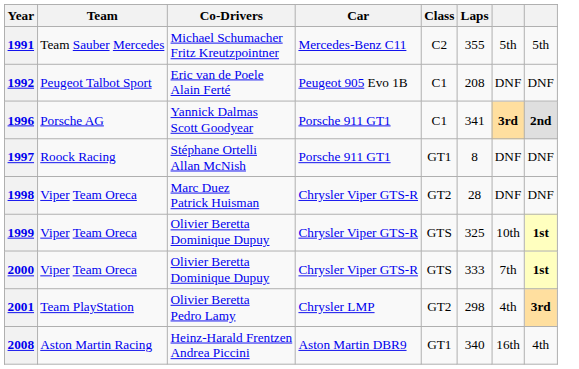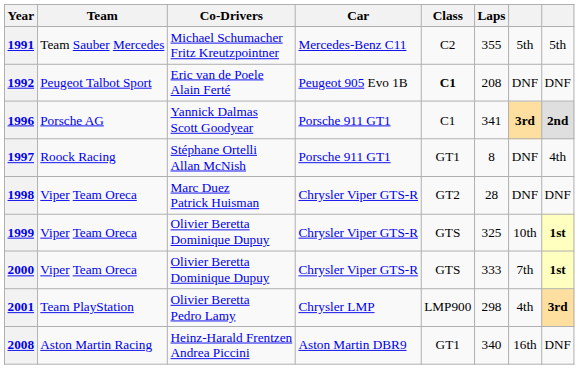 <table class="wikitable" style="text-align:center; font-size:90%">
 <tr>
 <th>Year</th>
 <th>Team</th>
 <th>Co-Drivers</th>
 <th>Car</th>
 <th>Class</th>
 <th>Laps</th>
 <th></th>
 <th></th>
 </tr>
 <tr>
 <th><a href='#'>1991</a></th>
 <td align="left" nowrap> Team <a href='#'>Sauber</a> <a href='#'>Mercedes</a></td>
 <td align="left" nowrap> <a href='#'>Michael Schumacher</a><br> <a href='#'>Fritz Kreutzpointner</a></td>
 <td align="left" nowrap><a href='#'>Mercedes-Benz C11</a></td>
 <td>C2</td>
 <td>355</td>
 <td>5th</td>
 <td>5th</td>
 </tr>
 <tr>
 <th><a href='#'>1992</a></th>
 <td align="left" nowrap> <a href='#'>Peugeot Talbot Sport</a></td>
 <td align="left" nowrap> <a href='#'>Eric van de Poele</a><br> <a href='#'>Alain Ferté</a></td>
 <td align="left" nowrap><a href='#'>Peugeot 905</a> Evo 1B</td>
-<td>C1</td>
+<td><strong>C1</strong></td>
 <td>208</td>
 <td>DNF</td>
 <td>DNF</td>
 </tr>
 <tr>
 <th><a href='#'>1996</a></th>
 <td align="left" nowrap> <a href='#'>Porsche AG</a></td>
 <td align="left" nowrap> <a href='#'>Yannick Dalmas</a><br> <a href='#'>Scott Goodyear</a></td>
 <td align="left" nowrap><a href='#'>Porsche 911 GT1</a></td>
 <td>C1</td>
 <td>341</td>
 <td style="background:#FFDF9F;"><strong>3rd</strong></td>
 <td style="background:#DFDFDF;"><strong>2nd</strong></td>
 </tr>
 <tr>
 <th><a href='#'>1997</a></th>
 <td align="left" nowrap> <a href='#'>Roock Racing</a></td>
 <td align="left" nowrap> <a href='#'>Stéphane Ortelli</a><br> <a href='#'>Allan McNish</a></td>
 <td align="left" nowrap><a href='#'>Porsche 911 GT1</a></td>
 <td>GT1</td>
 <td>8</td>
 <td>DNF</td>
-<td>DNF</td>
+<td>4th</td>
 </tr>
 <tr>
 <th><a href='#'>1998</a></th>
 <td align="left" nowrap> <a href='#'>Viper</a> <a href='#'>Team Oreca</a></td>
 <td align="left" nowrap> <a href='#'>Marc Duez</a><br> <a href='#'>Patrick Huisman</a></td>
 <td align="left" nowrap><a href='#'>Chrysler Viper GTS-R</a></td>
 <td>GT2</td>
 <td>28</td>
 <td>DNF</td>
 <td>DNF</td>
 </tr>
 <tr>
 <th><a href='#'>1999</a></th>
 <td align="left" nowrap> <a href='#'>Viper</a> <a href='#'>Team Oreca</a></td>
 <td align="left" nowrap> <a href='#'>Olivier Beretta</a><br> <a href='#'>Dominique Dupuy</a></td>
 <td align="left" nowrap><a href='#'>Chrysler Viper GTS-R</a></td>
 <td>GTS</td>
 <td>325</td>
 <td>10th</td>
 <td style="background:#FFFFBF;"><strong>1st</strong></td>
 </tr>
 <tr>
 <th><a href='#'>2000</a></th>
 <td align="left" nowrap> <a href='#'>Viper</a> <a href='#'>Team Oreca</a></td>
 <td align="left" nowrap> <a href='#'>Olivier Beretta</a><br> <a href='#'>Dominique Dupuy</a></td>
 <td align="left" nowrap><a href='#'>Chrysler Viper GTS-R</a></td>
 <td>GTS</td>
 <td>333</td>
 <td>7th</td>
 <td style="background:#FFFFBF;"><strong>1st</strong></td>
 </tr>
 <tr>
 <th><a href='#'>2001</a></th>
 <td align="left"> <a href='#'>Team PlayStation</a></td>
 <td align="left"> <a href='#'>Olivier Beretta</a><br> <a href='#'>Pedro Lamy</a></td>
 <td align="left"><a href='#'>Chrysler LMP</a></td>
-<td>GT2</td>
+<td>LMP900</td>
 <td>298</td>
 <td>4th</td>
 <td style="background:#FFDF9F;"><strong>3rd</strong></td>
 </tr>
 <tr>
 <th><a href='#'>2008</a></th>
 <td align="left" nowrap> <a href='#'>Aston Martin Racing</a></td>
 <td align="left" nowrap> <a href='#'>Heinz-Harald Frentzen</a><br> <a href='#'>Andrea Piccini</a></td>
 <td align="left" nowrap><a href='#'>Aston Martin DBR9</a></td>
 <td>GT1</td>
 <td>340</td>
 <td>16th</td>
-<td>4th</td>
+<td>DNF</td>
 </tr>
 </table>
